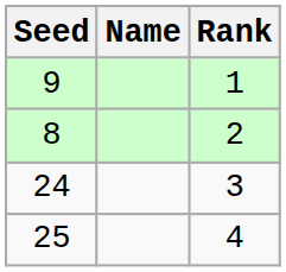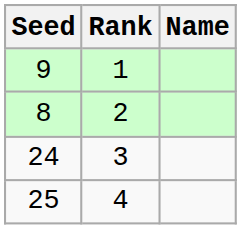 <table class="wikitable" style="text-align:center;">
 <tr>
 <th>Seed</th>
+<th>Rank</th>
 <th>Name</th>
-<th>Rank</th>
 </tr>
 <tr bgcolor="#ccffcc">
 <td>9</td>
+<td>1</td>
 <td align=left></td>
-<td>1</td>
 </tr>
 <tr bgcolor="#ccffcc">
 <td>8</td>
+<td>2</td>
 <td align=left></td>
-<td>2</td>
 </tr>
 <tr>
 <td>24</td>
+<td>3</td>
 <td align=left></td>
-<td>3</td>
 </tr>
 <tr>
 <td>25</td>
+<td>4</td>
 <td align=left></td>
-<td>4</td>
 </tr>
 </table>
